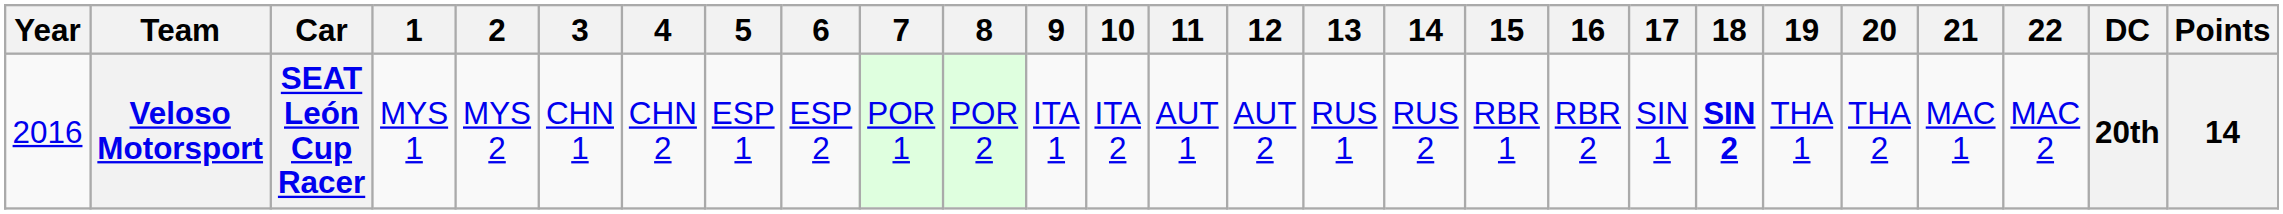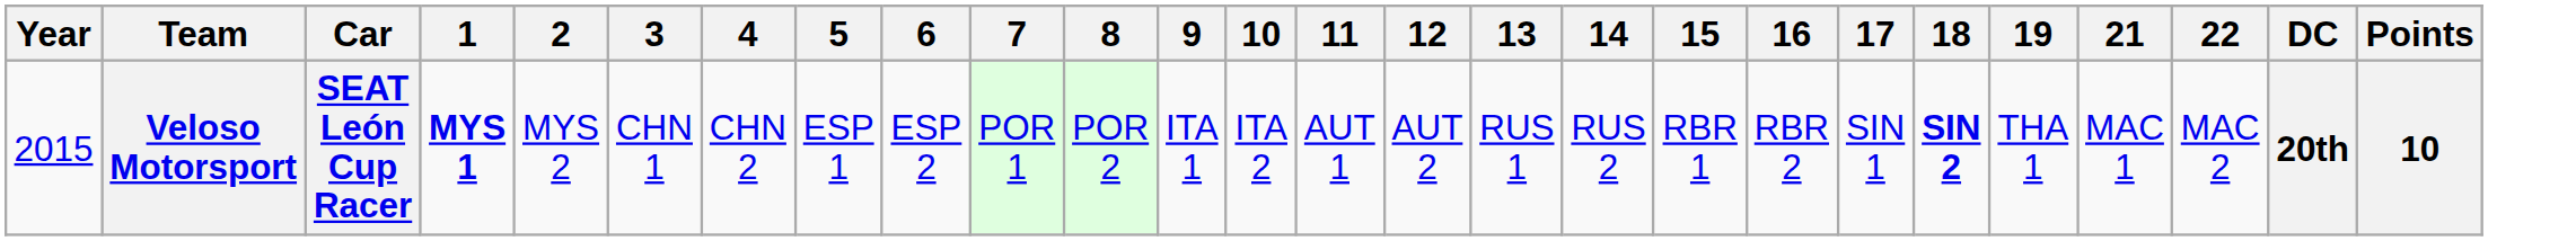 <table class="wikitable" style="text-align:center; font-size:85%">
 <tr>
 <th>Year</th>
 <th>Team</th>
 <th>Car</th>
 <th>1</th>
 <th>2</th>
 <th>3</th>
 <th>4</th>
 <th>5</th>
 <th>6</th>
 <th>7</th>
 <th>8</th>
 <th>9</th>
 <th>10</th>
 <th>11</th>
 <th>12</th>
 <th>13</th>
 <th>14</th>
 <th>15</th>
 <th>16</th>
 <th>17</th>
 <th>18</th>
 <th>19</th>
-<th>20</th>
 <th>21</th>
 <th>22</th>
 <th>DC</th>
 <th>Points</th>
 </tr>
 <tr>
-<td><a href='#'>2016</a></td>
+<td><a href='#'>2015</a></td>
 <th><a href='#'>Veloso Motorsport</a></th>
 <th><a href='#'>SEAT León Cup Racer</a></th>
-<td style="background:#;"><a href='#'>MYS<br>1</a></td>
+<td style="background:#;"><strong><a href='#'>MYS<br>1</a></strong></td>
 <td style="background:#;"><a href='#'>MYS<br>2</a></td>
 <td style="background:#;"><a href='#'>CHN<br>1</a></td>
 <td style="background:#;"><a href='#'>CHN<br>2</a></td>
 <td style="background:#;"><a href='#'>ESP<br>1</a></td>
 <td style="background:#;"><a href='#'>ESP<br>2</a></td>
 <td style="background:#DFFFDF;"><a href='#'>POR<br>1</a><br></td>
 <td style="background:#DFFFDF;"><a href='#'>POR<br>2</a><br></td>
 <td style="background:#;"><a href='#'>ITA<br>1</a></td>
 <td style="background:#;"><a href='#'>ITA<br>2</a></td>
 <td style="background:#;"><a href='#'>AUT<br>1</a></td>
 <td style="background:#;"><a href='#'>AUT<br>2</a></td>
 <td style="background:#;"><a href='#'>RUS<br>1</a></td>
 <td style="background:#;"><a href='#'>RUS<br>2</a></td>
 <td style="background:#;"><a href='#'>RBR<br>1</a></td>
 <td style="background:#;"><a href='#'>RBR<br>2</a></td>
 <td style="background:#;"><a href='#'>SIN<br>1</a></td>
 <td style="background:#;"><strong><a href='#'>SIN<br>2</a></strong></td>
 <td style="background:#;"><a href='#'>THA<br>1</a></td>
-<td style="background:#;"><a href='#'>THA<br>2</a></td>
 <td style="background:#;"><a href='#'>MAC<br>1</a></td>
 <td style="background:#;"><a href='#'>MAC<br>2</a></td>
 <th>20th</th>
-<th>14</th>
+<th>10</th>
 </tr>
 </table>
